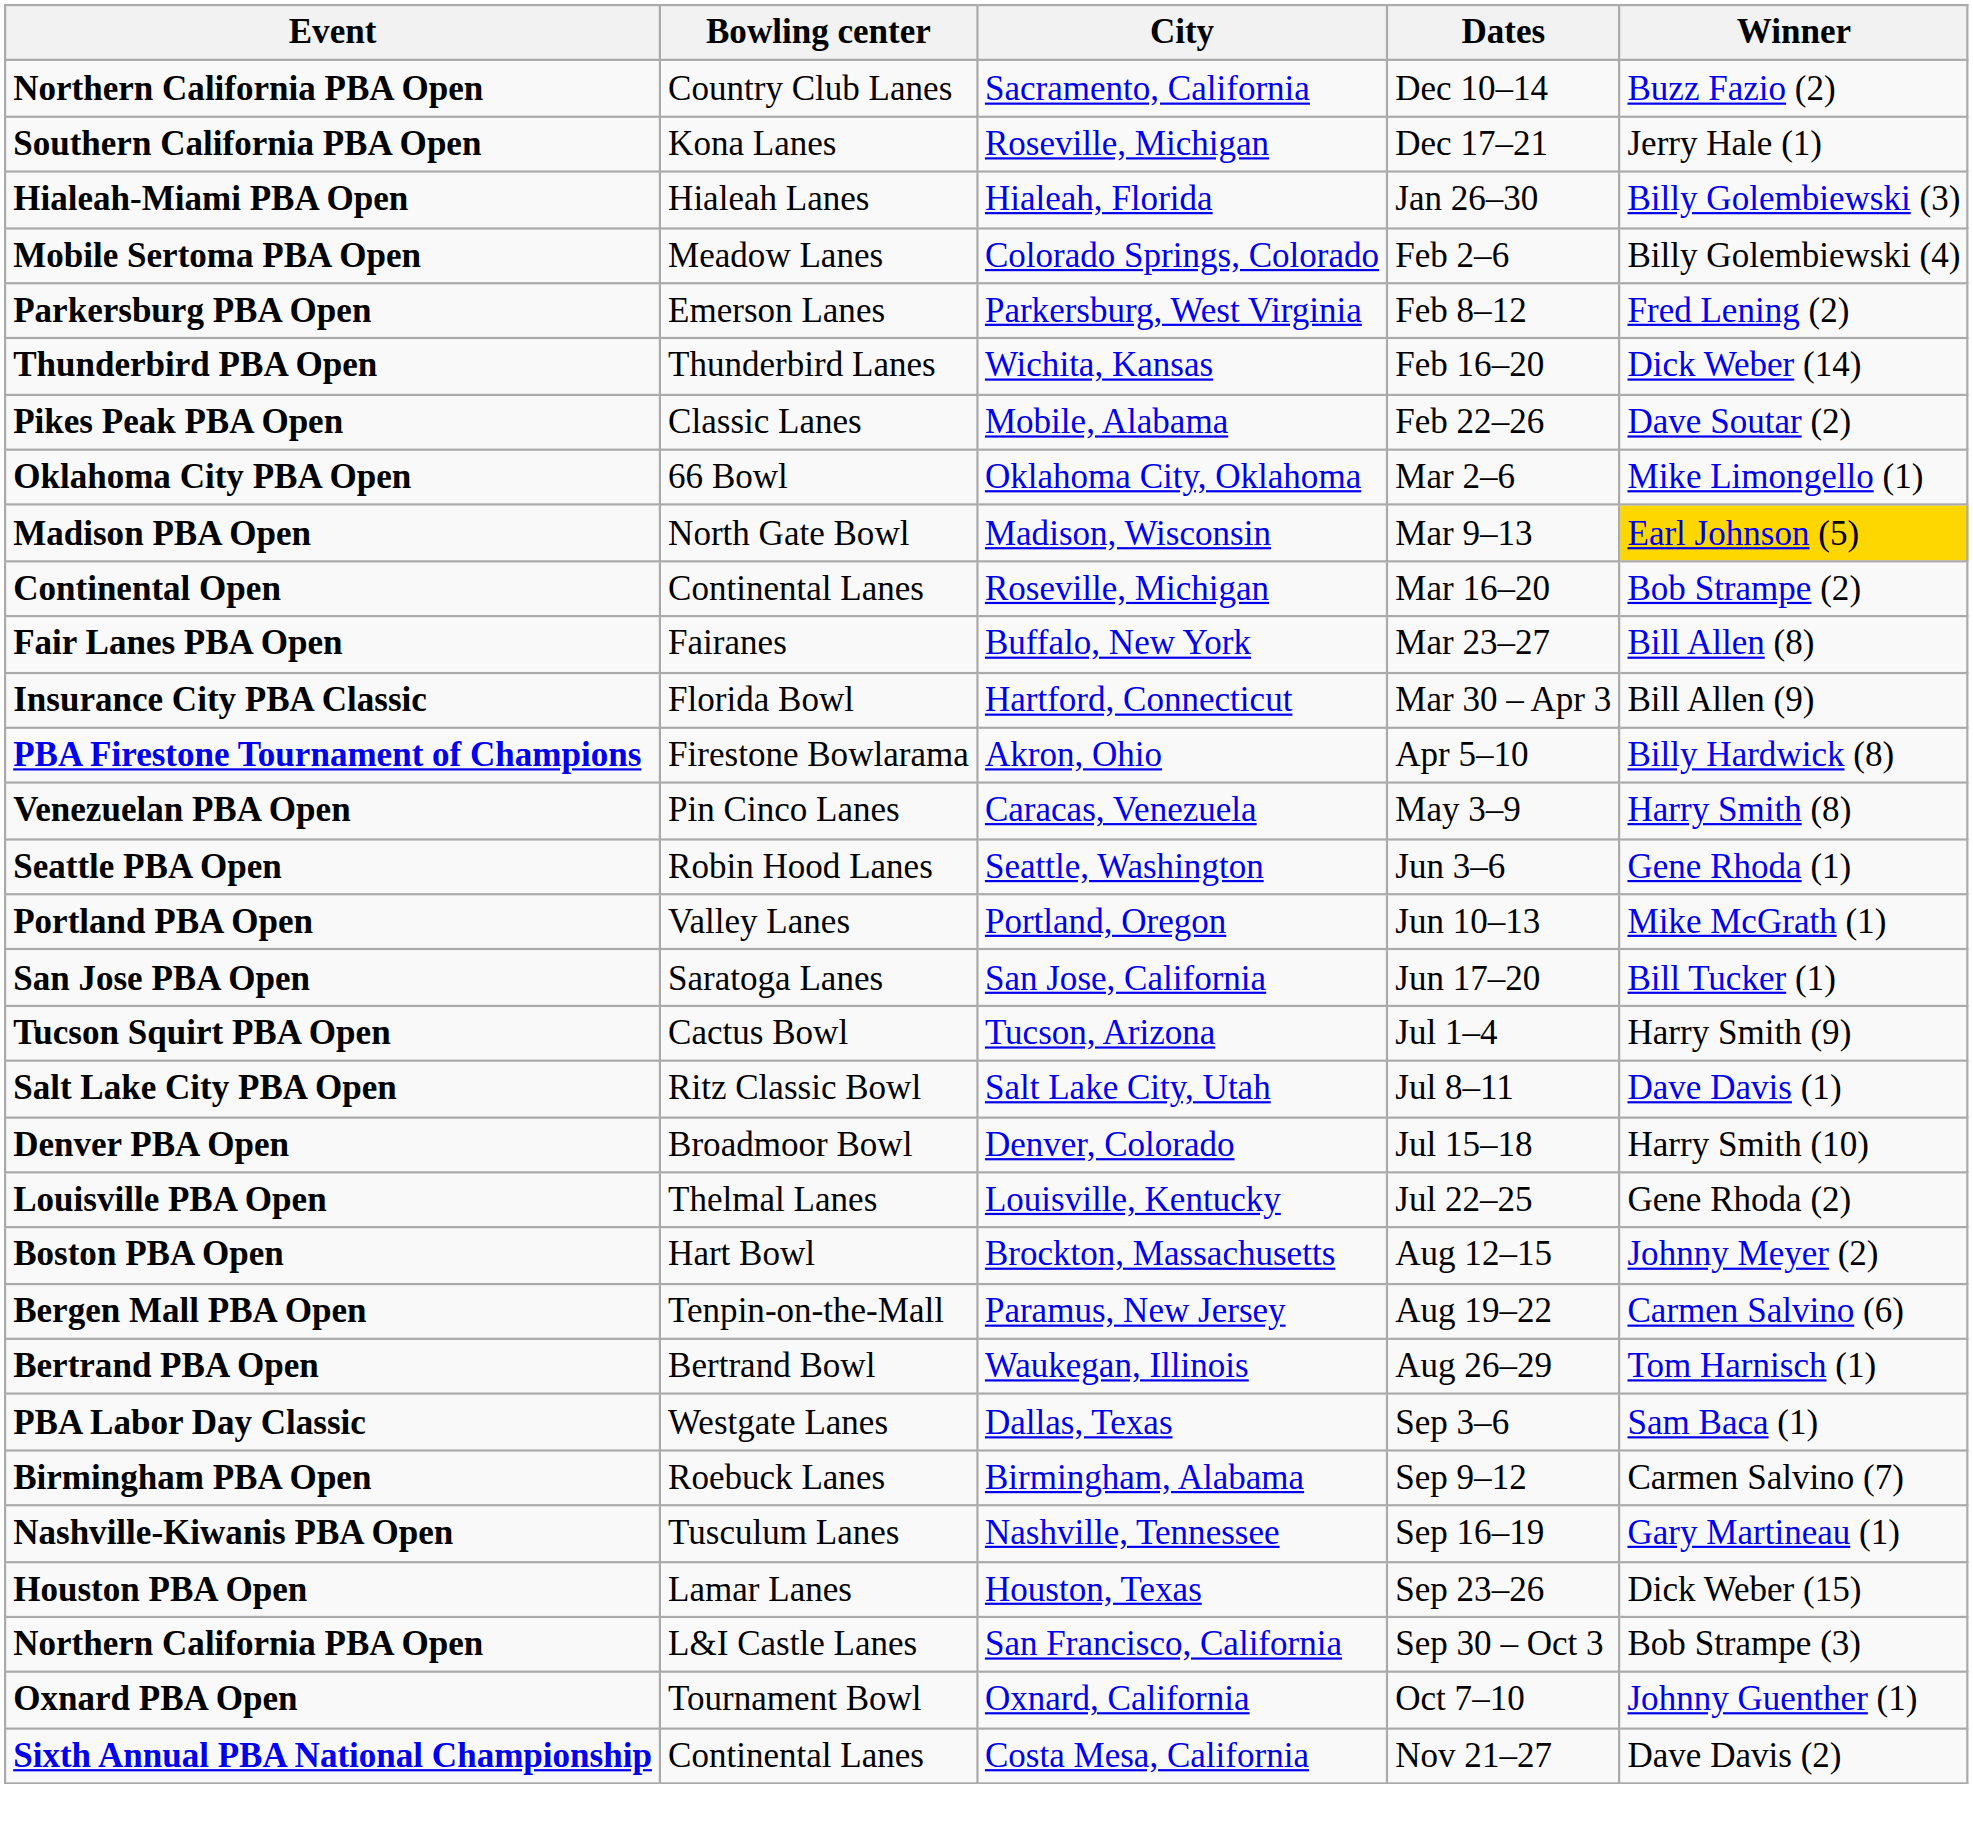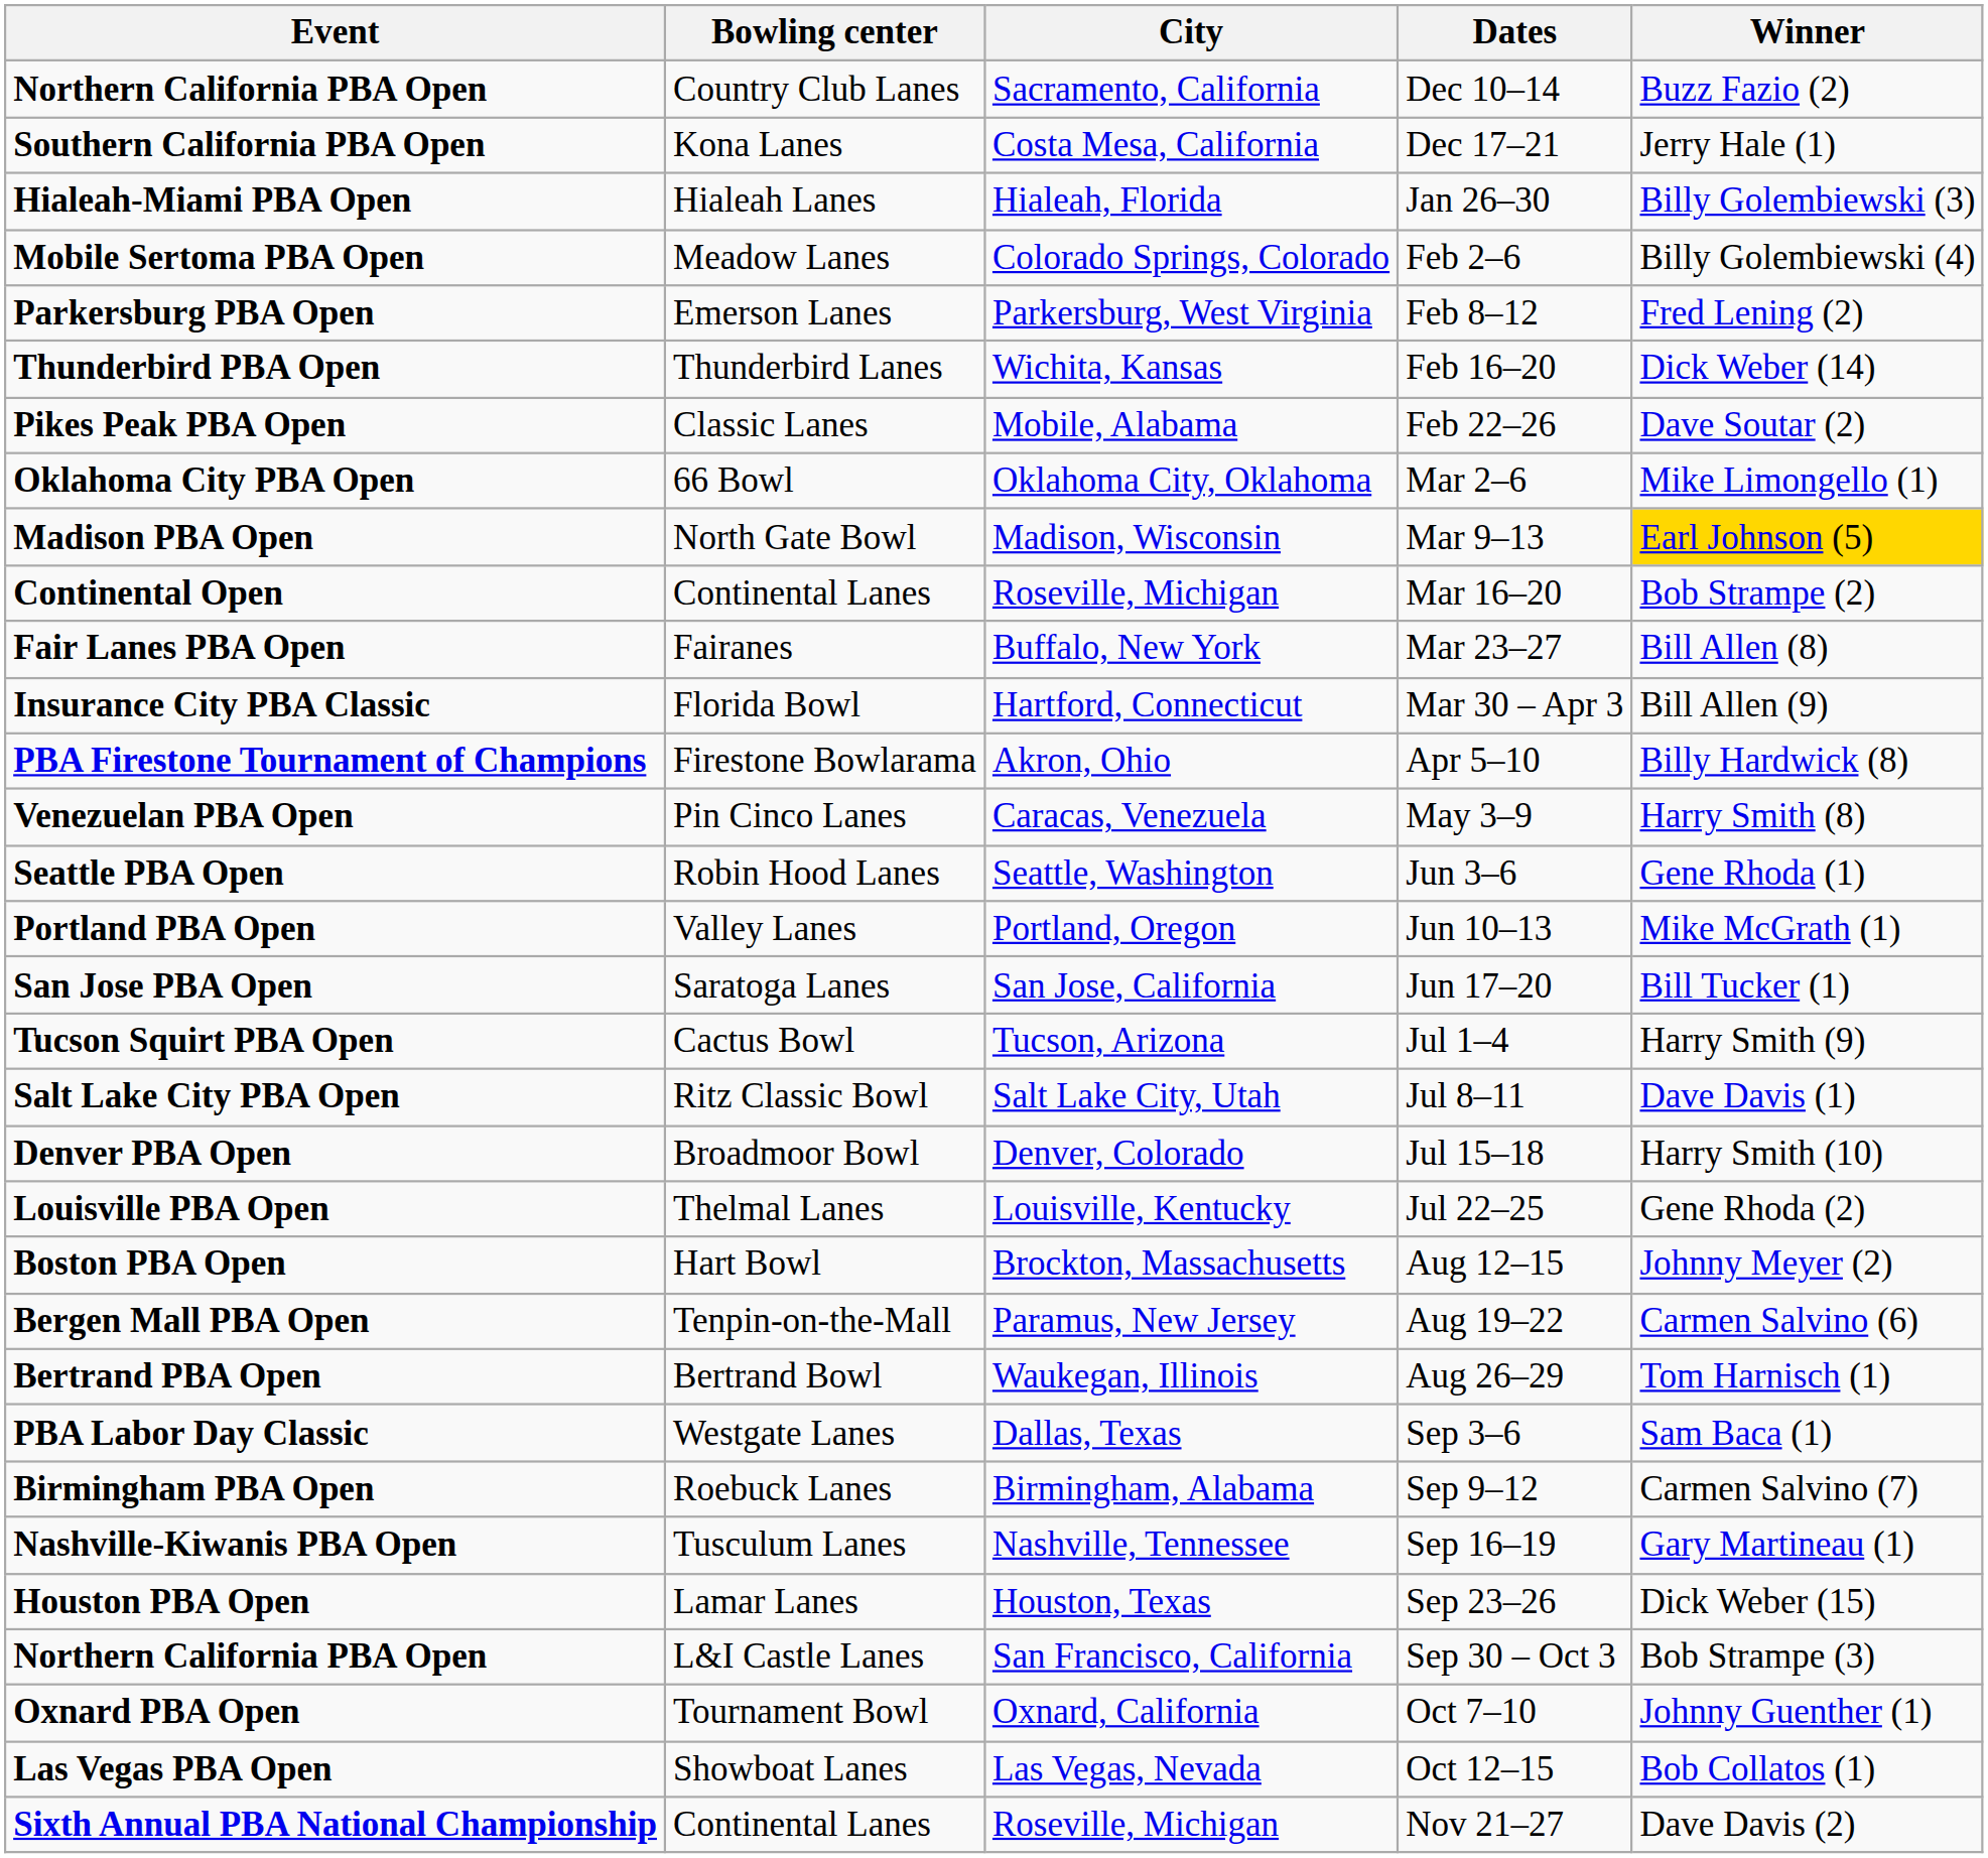 <table class="wikitable">
 <tr>
 <th>Event</th>
 <th>Bowling center</th>
 <th>City</th>
 <th>Dates</th>
 <th>Winner</th>
 </tr>
 <tr>
 <td><strong>Northern California PBA Open</strong></td>
 <td>Country Club Lanes</td>
 <td><a href='#'>Sacramento, California</a></td>
 <td>Dec 10–14</td>
 <td><a href='#'>Buzz Fazio</a> (2)</td>
 </tr>
 <tr>
 <td><strong>Southern California PBA Open</strong></td>
 <td>Kona Lanes</td>
-<td><a href='#'>Roseville, Michigan</a></td>
+<td><a href='#'>Costa Mesa, California</a></td>
 <td>Dec 17–21</td>
 <td>Jerry Hale (1)</td>
 </tr>
 <tr>
 <td><strong>Hialeah-Miami PBA Open</strong></td>
 <td>Hialeah Lanes</td>
 <td><a href='#'>Hialeah, Florida</a></td>
 <td>Jan 26–30</td>
 <td><a href='#'>Billy Golembiewski</a> (3)</td>
 </tr>
 <tr>
 <td><strong>Mobile Sertoma PBA Open</strong></td>
 <td>Meadow Lanes</td>
 <td><a href='#'>Colorado Springs, Colorado</a></td>
 <td>Feb 2–6</td>
 <td>Billy Golembiewski (4)</td>
 </tr>
 <tr>
 <td><strong>Parkersburg PBA Open</strong></td>
 <td>Emerson Lanes</td>
 <td><a href='#'>Parkersburg, West Virginia</a></td>
 <td>Feb 8–12</td>
 <td><a href='#'>Fred Lening</a> (2)</td>
 </tr>
 <tr>
 <td><strong>Thunderbird PBA Open</strong></td>
 <td>Thunderbird Lanes</td>
 <td><a href='#'>Wichita, Kansas</a></td>
 <td>Feb 16–20</td>
 <td><a href='#'>Dick Weber</a> (14)</td>
 </tr>
 <tr>
 <td><strong>Pikes Peak PBA Open</strong></td>
 <td>Classic Lanes</td>
 <td><a href='#'>Mobile, Alabama</a></td>
 <td>Feb 22–26</td>
 <td><a href='#'>Dave Soutar</a> (2)</td>
 </tr>
 <tr>
 <td><strong>Oklahoma City PBA Open</strong></td>
 <td>66 Bowl</td>
 <td><a href='#'>Oklahoma City, Oklahoma</a></td>
 <td>Mar 2–6</td>
 <td><a href='#'>Mike Limongello</a> (1)</td>
 </tr>
 <tr>
 <td><strong>Madison PBA Open</strong></td>
 <td>North Gate Bowl</td>
 <td><a href='#'>Madison, Wisconsin</a></td>
 <td>Mar 9–13</td>
 <td style="background: gold;"><a href='#'>Earl Johnson</a> (5)</td>
 </tr>
 <tr>
 <td><strong>Continental Open</strong></td>
 <td>Continental Lanes</td>
 <td><a href='#'>Roseville, Michigan</a></td>
 <td>Mar 16–20</td>
 <td><a href='#'>Bob Strampe</a> (2)</td>
 </tr>
 <tr>
 <td><strong>Fair Lanes PBA Open</strong></td>
 <td>Fairanes</td>
 <td><a href='#'>Buffalo, New York</a></td>
 <td>Mar 23–27</td>
 <td><a href='#'>Bill Allen</a> (8)</td>
 </tr>
 <tr>
 <td><strong>Insurance City PBA Classic</strong></td>
 <td>Florida Bowl</td>
 <td><a href='#'>Hartford, Connecticut</a></td>
 <td>Mar 30 – Apr 3</td>
 <td>Bill Allen (9)</td>
 </tr>
 <tr>
 <td><strong><a href='#'>PBA Firestone Tournament of Champions</a></strong></td>
 <td>Firestone Bowlarama</td>
 <td><a href='#'>Akron, Ohio</a></td>
 <td>Apr 5–10</td>
 <td><a href='#'>Billy Hardwick</a> (8)</td>
 </tr>
 <tr>
 <td><strong>Venezuelan PBA Open</strong></td>
 <td>Pin Cinco Lanes</td>
 <td><a href='#'>Caracas, Venezuela</a></td>
 <td>May 3–9</td>
 <td><a href='#'>Harry Smith</a> (8)</td>
 </tr>
 <tr>
 <td><strong>Seattle PBA Open</strong></td>
 <td>Robin Hood Lanes</td>
 <td><a href='#'>Seattle, Washington</a></td>
 <td>Jun 3–6</td>
 <td><a href='#'>Gene Rhoda</a> (1)</td>
 </tr>
 <tr>
 <td><strong>Portland PBA Open</strong></td>
 <td>Valley Lanes</td>
 <td><a href='#'>Portland, Oregon</a></td>
 <td>Jun 10–13</td>
 <td><a href='#'>Mike McGrath</a> (1)</td>
 </tr>
 <tr>
 <td><strong>San Jose PBA Open</strong></td>
 <td>Saratoga Lanes</td>
 <td><a href='#'>San Jose, California</a></td>
 <td>Jun 17–20</td>
 <td><a href='#'>Bill Tucker</a> (1)</td>
 </tr>
 <tr>
 <td><strong>Tucson Squirt PBA Open</strong></td>
 <td>Cactus Bowl</td>
 <td><a href='#'>Tucson, Arizona</a></td>
 <td>Jul 1–4</td>
 <td>Harry Smith (9)</td>
 </tr>
 <tr>
 <td><strong>Salt Lake City PBA Open</strong></td>
 <td>Ritz Classic Bowl</td>
 <td><a href='#'>Salt Lake City, Utah</a></td>
 <td>Jul 8–11</td>
 <td><a href='#'>Dave Davis</a> (1)</td>
 </tr>
 <tr>
 <td><strong>Denver PBA Open</strong></td>
 <td>Broadmoor Bowl</td>
 <td><a href='#'>Denver, Colorado</a></td>
 <td>Jul 15–18</td>
 <td>Harry Smith (10)</td>
 </tr>
 <tr>
 <td><strong>Louisville PBA Open</strong></td>
 <td>Thelmal Lanes</td>
 <td><a href='#'>Louisville, Kentucky</a></td>
 <td>Jul 22–25</td>
 <td>Gene Rhoda (2)</td>
 </tr>
 <tr>
 <td><strong>Boston PBA Open</strong></td>
 <td>Hart Bowl</td>
 <td><a href='#'>Brockton, Massachusetts</a></td>
 <td>Aug 12–15</td>
 <td><a href='#'>Johnny Meyer</a> (2)</td>
 </tr>
 <tr>
 <td><strong>Bergen Mall PBA Open</strong></td>
 <td>Tenpin-on-the-Mall</td>
 <td><a href='#'>Paramus, New Jersey</a></td>
 <td>Aug 19–22</td>
 <td><a href='#'>Carmen Salvino</a> (6)</td>
 </tr>
 <tr>
 <td><strong>Bertrand PBA Open</strong></td>
 <td>Bertrand Bowl</td>
 <td><a href='#'>Waukegan, Illinois</a></td>
 <td>Aug 26–29</td>
 <td><a href='#'>Tom Harnisch</a> (1)</td>
 </tr>
 <tr>
 <td><strong>PBA Labor Day Classic</strong></td>
 <td>Westgate Lanes</td>
 <td><a href='#'>Dallas, Texas</a></td>
 <td>Sep 3–6</td>
 <td><a href='#'>Sam Baca</a> (1)</td>
 </tr>
 <tr>
 <td><strong>Birmingham PBA Open</strong></td>
 <td>Roebuck Lanes</td>
 <td><a href='#'>Birmingham, Alabama</a></td>
 <td>Sep 9–12</td>
 <td>Carmen Salvino (7)</td>
 </tr>
 <tr>
 <td><strong>Nashville-Kiwanis PBA Open</strong></td>
 <td>Tusculum Lanes</td>
 <td><a href='#'>Nashville, Tennessee</a></td>
 <td>Sep 16–19</td>
 <td><a href='#'>Gary Martineau</a> (1)</td>
 </tr>
 <tr>
 <td><strong>Houston PBA Open</strong></td>
 <td>Lamar Lanes</td>
 <td><a href='#'>Houston, Texas</a></td>
 <td>Sep 23–26</td>
 <td>Dick Weber (15)</td>
 </tr>
 <tr>
 <td><strong>Northern California PBA Open</strong></td>
 <td>L&I Castle Lanes</td>
 <td><a href='#'>San Francisco, California</a></td>
 <td>Sep 30 – Oct 3</td>
 <td>Bob Strampe (3)</td>
 </tr>
 <tr>
 <td><strong>Oxnard PBA Open</strong></td>
 <td>Tournament Bowl</td>
 <td><a href='#'>Oxnard, California</a></td>
 <td>Oct 7–10</td>
 <td><a href='#'>Johnny Guenther</a> (1)</td>
 </tr>
 <tr>
+<td><strong>Las Vegas PBA Open</strong></td>
+<td>Showboat Lanes</td>
+<td><a href='#'>Las Vegas, Nevada</a></td>
+<td>Oct 12–15</td>
+<td><a href='#'>Bob Collatos</a> (1)</td>
+</tr>
+<tr>
 <td><strong><a href='#'>Sixth Annual PBA National Championship</a></strong></td>
 <td>Continental Lanes</td>
-<td><a href='#'>Costa Mesa, California</a></td>
+<td><a href='#'>Roseville, Michigan</a></td>
 <td>Nov 21–27</td>
 <td>Dave Davis (2)</td>
 </tr>
 </table>
